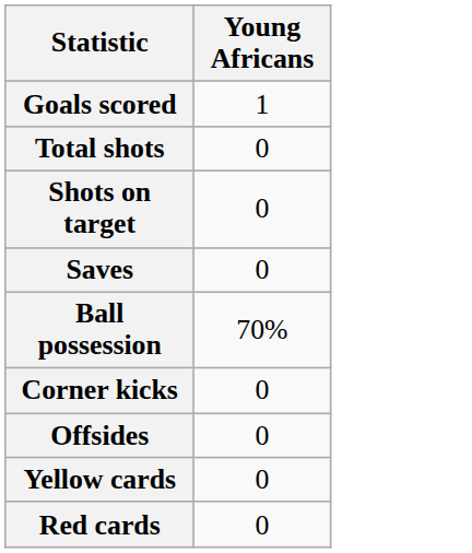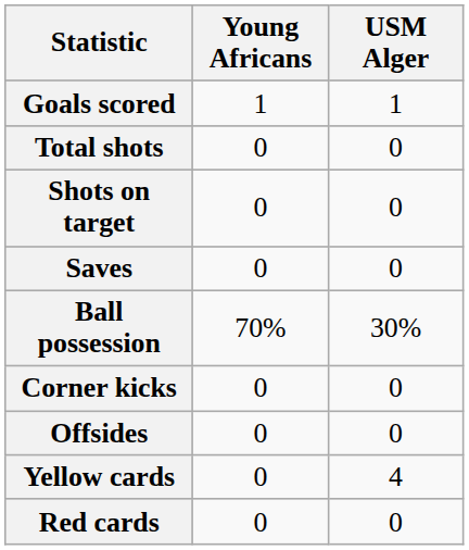 <table class="wikitable plainrowheaders" style="text-align:center">
 <tr>
 <th scope="col" style="width:100px">Statistic</th>
 <th scope="col" style="width:70px">Young Africans</th>
+<th scope="col" style="width:70px">USM Alger</th>
 </tr>
 <tr>
 <th scope=row>Goals scored</th>
+<td>1</td>
 <td>1</td>
 </tr>
 <tr>
 <th scope=row>Total shots</th>
 <td>0</td>
+<td>0</td>
 </tr>
 <tr>
 <th scope=row>Shots on target</th>
+<td>0</td>
 <td>0</td>
 </tr>
 <tr>
 <th scope=row>Saves</th>
 <td>0</td>
+<td>0</td>
 </tr>
 <tr>
 <th scope=row>Ball possession</th>
 <td>70%</td>
+<td>30%</td>
 </tr>
 <tr>
 <th scope=row>Corner kicks</th>
+<td>0</td>
 <td>0</td>
 </tr>
 <tr>
 <th scope=row>Offsides</th>
 <td>0</td>
+<td>0</td>
 </tr>
 <tr>
 <th scope=row>Yellow cards</th>
 <td>0</td>
+<td>4</td>
 </tr>
 <tr>
 <th scope=row>Red cards</th>
 <td>0</td>
+<td>0</td>
 </tr>
 </table>
